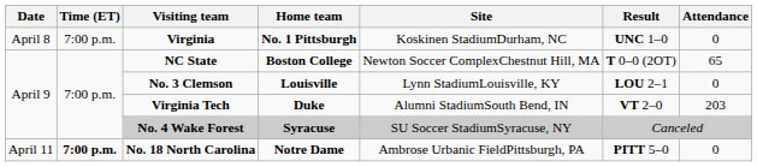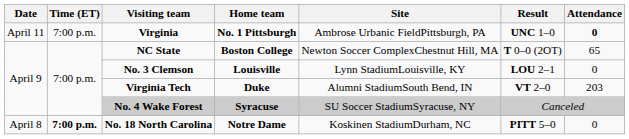 <table class="wikitable" style="font-size:95%; text-align: center;">
 <tr>
 <th>Date</th>
 <th>Time (ET)</th>
 <th>Visiting team</th>
 <th>Home team</th>
 <th>Site</th>
 <th>Result</th>
 <th>Attendance</th>
 </tr>
 <tr>
-<td>April 8</td>
+<td>April 11</td>
 <td>7:00 p.m.</td>
 <td><strong>Virginia</strong></td>
 <td><strong>No. 1 Pittsburgh</strong></td>
-<td>Koskinen StadiumDurham, NC</td>
+<td>Ambrose Urbanic FieldPittsburgh, PA</td>
 <td><strong>UNC</strong> 1–0</td>
-<td>0</td>
+<td><strong>0</strong></td>
 </tr>
 <tr>
 <td rowspan=4>April 9</td>
 <td rowspan=4>7:00 p.m.</td>
 <td><strong>NC State</strong></td>
 <td><strong>Boston College</strong></td>
 <td>Newton Soccer ComplexChestnut Hill, MA</td>
 <td><strong>T</strong> 0–0 (2OT)</td>
 <td>65</td>
 </tr>
 <tr>
 <td><strong>No. 3 Clemson</strong></td>
 <td><strong>Louisville</strong></td>
 <td>Lynn StadiumLouisville, KY</td>
 <td><strong>LOU</strong> 2–1</td>
 <td>0</td>
 </tr>
 <tr>
 <td><strong>Virginia Tech</strong></td>
 <td><strong>Duke</strong></td>
 <td>Alumni StadiumSouth Bend, IN</td>
 <td><strong>VT</strong> 2–0</td>
 <td>203</td>
 </tr>
 <tr>
 <td style="background:#ccc;"><strong>No. 4 Wake Forest</strong></td>
 <td style="background:#ccc;"><strong>Syracuse</strong></td>
 <td style="background:#ccc;">SU Soccer StadiumSyracuse, NY</td>
 <td style="background:#ccc;" colspan=2><em>Canceled</em></td>
 </tr>
 <tr>
-<td>April 11</td>
+<td>April 8</td>
 <td><strong>7:00 p.m.</strong></td>
 <td><strong>No. 18 North Carolina</strong></td>
 <td><strong>Notre Dame</strong></td>
-<td>Ambrose Urbanic FieldPittsburgh, PA</td>
+<td>Koskinen StadiumDurham, NC</td>
 <td><strong>PITT</strong> 5–0</td>
 <td>0</td>
 </tr>
 </table>
